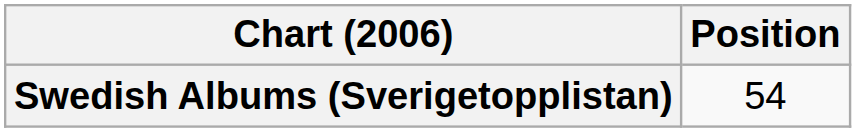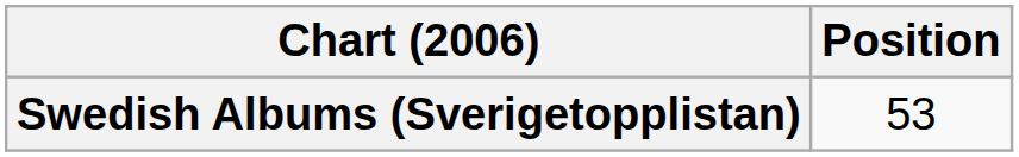 <table class="wikitable plainrowheaders" style="text-align:center">
 <tr>
 <th scope="col">Chart (2006)</th>
 <th scope="col">Position</th>
 </tr>
 <tr>
 <th scope="row">Swedish Albums (Sverigetopplistan)</th>
-<td>54</td>
+<td>53</td>
 </tr>
 </table>
